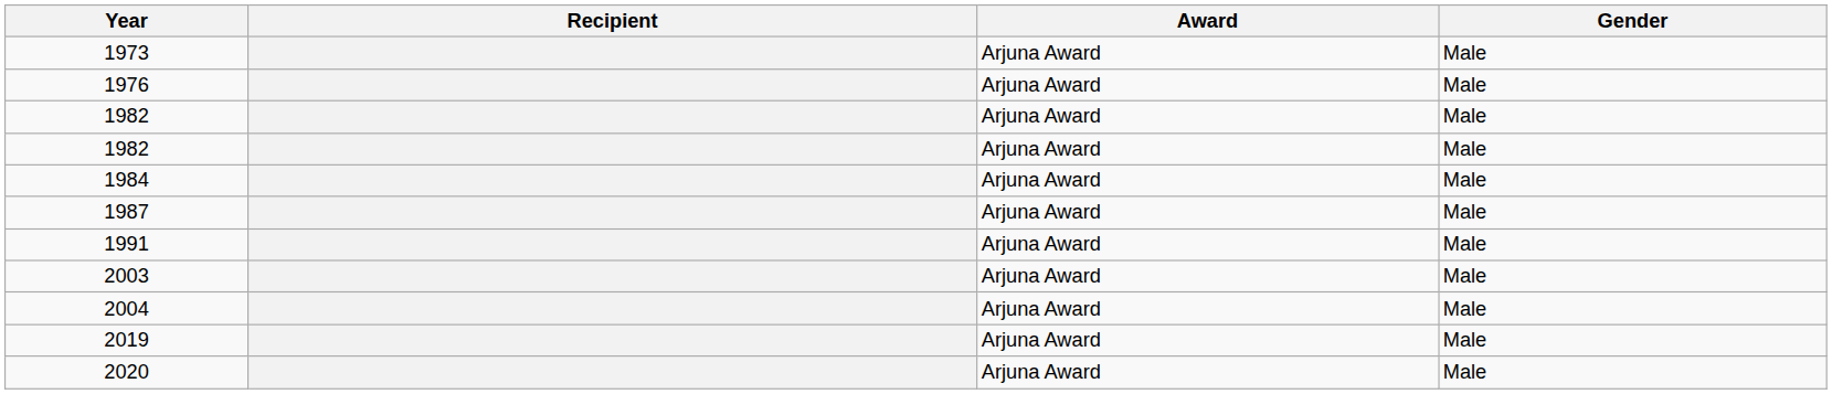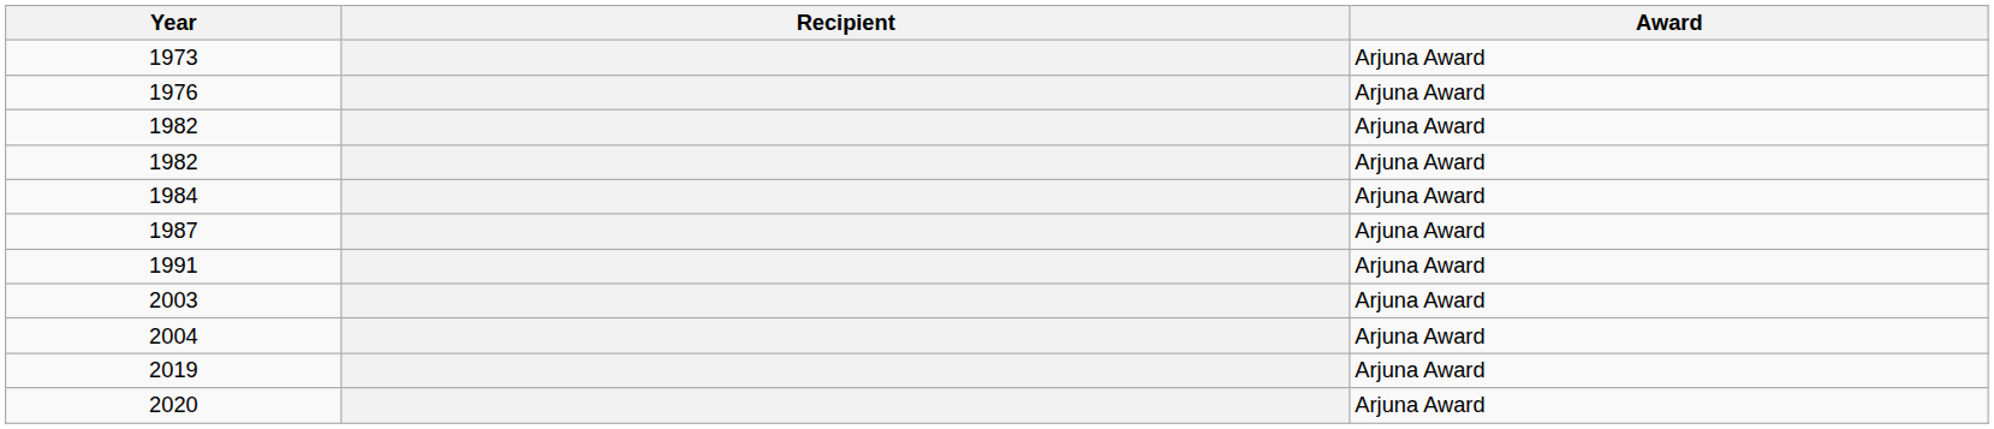 <table class="wikitable plainrowheaders sortable" style="width:73%">
 <tr>
 <th scope="col" style="width:10%">Year</th>
 <th scope="col" style="width:30%">Recipient</th>
 <th scope="col" style="width:19%">Award</th>
-<th scope="col" style="width:16%">Gender</th>
 </tr>
 <tr>
 <td style="text-align:center;">1973</td>
 <th scope="row"></th>
 <td>Arjuna Award</td>
-<td>Male</td>
 </tr>
 <tr>
 <td style="text-align:center;">1976</td>
 <th scope="row"></th>
 <td>Arjuna Award</td>
-<td>Male</td>
 </tr>
 <tr>
 <td style="text-align:center;">1982</td>
 <th scope="row"></th>
 <td>Arjuna Award</td>
-<td>Male</td>
 </tr>
 <tr>
 <td style="text-align:center;">1982</td>
 <th scope="row"></th>
 <td>Arjuna Award</td>
-<td>Male</td>
 </tr>
 <tr>
 <td style="text-align:center;">1984</td>
 <th scope="row"></th>
 <td>Arjuna Award</td>
-<td>Male</td>
 </tr>
 <tr>
 <td style="text-align:center;">1987</td>
 <th scope="row"></th>
 <td>Arjuna Award</td>
-<td>Male</td>
 </tr>
 <tr>
 <td style="text-align:center;">1991</td>
 <th scope="row"></th>
 <td>Arjuna Award</td>
-<td>Male</td>
 </tr>
 <tr>
 <td style="text-align:center;">2003</td>
 <th scope="row"></th>
 <td>Arjuna Award</td>
-<td>Male</td>
 </tr>
 <tr>
 <td style="text-align:center;">2004</td>
 <th scope="row"></th>
 <td>Arjuna Award</td>
-<td>Male</td>
 </tr>
 <tr>
 <td style="text-align:center;">2019</td>
 <th scope="row"></th>
 <td>Arjuna Award</td>
-<td>Male</td>
 </tr>
 <tr>
 <td style="text-align:center;">2020</td>
 <th scope="row"></th>
 <td>Arjuna Award</td>
-<td>Male</td>
 </tr>
 </table>
